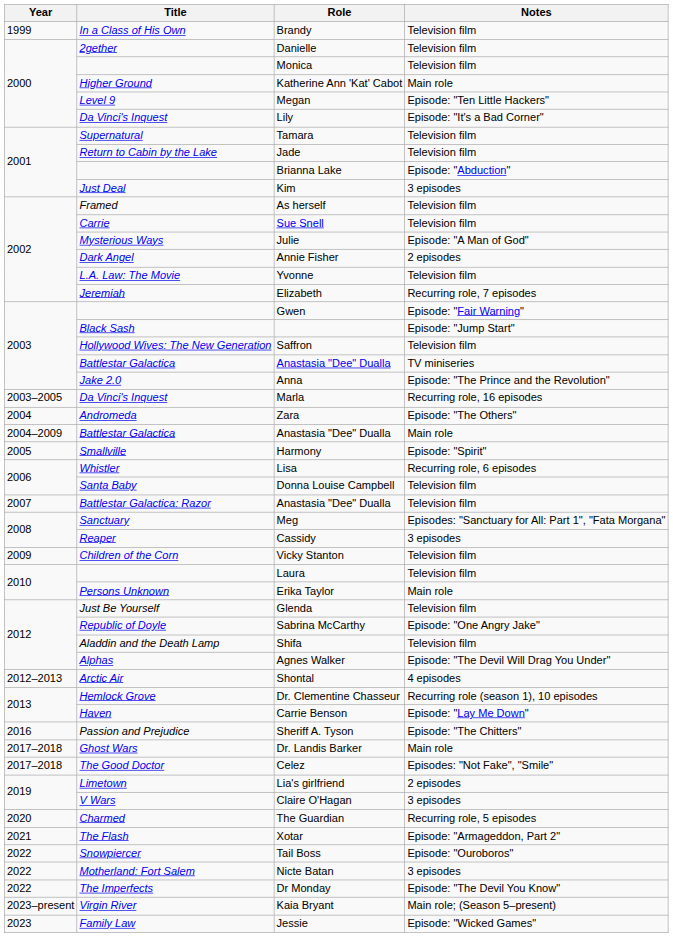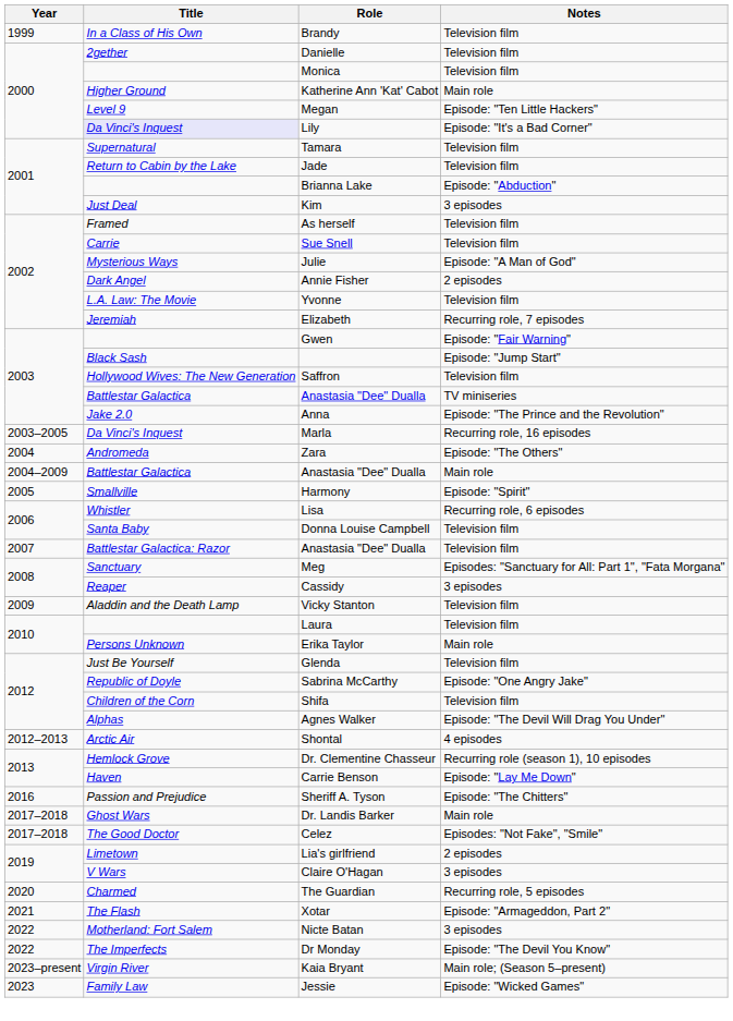 <table class="wikitable sortable">
 <tr>
 <th>Year</th>
 <th>Title</th>
 <th>Role</th>
 <th class="unsortable">Notes</th>
 </tr>
 <tr>
 <td>1999</td>
 <td><em><a href='#'>In a Class of His Own</a></em></td>
 <td>Brandy</td>
 <td>Television film</td>
 </tr>
 <tr>
 <td rowspan="5">2000</td>
 <td><em><a href='#'>2gether</a></em></td>
 <td>Danielle</td>
 <td>Television film</td>
 </tr>
 <tr>
 <td><em></em></td>
 <td>Monica</td>
 <td>Television film</td>
 </tr>
 <tr>
 <td><em><a href='#'>Higher Ground</a></em></td>
 <td>Katherine Ann 'Kat' Cabot</td>
 <td>Main role</td>
 </tr>
 <tr>
 <td><em><a href='#'>Level 9</a></em></td>
 <td>Megan</td>
 <td>Episode: "Ten Little Hackers"</td>
 </tr>
 <tr>
-<td><em><a href='#'>Da Vinci's Inquest</a></em></td>
+<td style="background: lavender;"><em><a href='#'>Da Vinci's Inquest</a></em></td>
 <td>Lily</td>
 <td>Episode: "It's a Bad Corner"</td>
 </tr>
 <tr>
 <td rowspan="4">2001</td>
 <td><em><a href='#'>Supernatural</a></em></td>
 <td>Tamara</td>
 <td>Television film</td>
 </tr>
 <tr>
 <td><em><a href='#'>Return to Cabin by the Lake</a></em></td>
 <td>Jade</td>
 <td>Television film</td>
 </tr>
 <tr>
 <td><em></em></td>
 <td>Brianna Lake</td>
 <td>Episode: "<a href='#'>Abduction</a>"</td>
 </tr>
 <tr>
 <td><em><a href='#'>Just Deal</a></em></td>
 <td>Kim</td>
 <td>3 episodes</td>
 </tr>
 <tr>
 <td rowspan="6">2002</td>
 <td><em>Framed</em></td>
 <td>As herself</td>
 <td>Television film</td>
 </tr>
 <tr>
 <td><em><a href='#'>Carrie</a></em></td>
 <td><a href='#'>Sue Snell</a></td>
 <td>Television film</td>
 </tr>
 <tr>
 <td><em><a href='#'>Mysterious Ways</a></em></td>
 <td>Julie</td>
 <td>Episode: "A Man of God"</td>
 </tr>
 <tr>
 <td><em><a href='#'>Dark Angel</a></em></td>
 <td>Annie Fisher</td>
 <td>2 episodes</td>
 </tr>
 <tr>
 <td><em><a href='#'>L.A. Law: The Movie</a></em></td>
 <td>Yvonne</td>
 <td>Television film</td>
 </tr>
 <tr>
 <td><em><a href='#'>Jeremiah</a></em></td>
 <td>Elizabeth</td>
 <td>Recurring role, 7 episodes</td>
 </tr>
 <tr>
 <td rowspan="5">2003</td>
 <td><em></em></td>
 <td>Gwen</td>
 <td>Episode: "<a href='#'>Fair Warning</a>"</td>
 </tr>
 <tr>
 <td><em><a href='#'>Black Sash</a></em></td>
 <td></td>
 <td>Episode: "Jump Start"</td>
 </tr>
 <tr>
 <td><em><a href='#'>Hollywood Wives: The New Generation</a></em></td>
 <td>Saffron</td>
 <td>Television film</td>
 </tr>
 <tr>
 <td><em><a href='#'>Battlestar Galactica</a></em></td>
 <td><a href='#'>Anastasia "Dee" Dualla</a></td>
 <td>TV miniseries</td>
 </tr>
 <tr>
 <td><em><a href='#'>Jake 2.0</a></em></td>
 <td>Anna</td>
 <td>Episode: "The Prince and the Revolution"</td>
 </tr>
 <tr>
 <td>2003–2005</td>
 <td><em><a href='#'>Da Vinci's Inquest</a></em></td>
 <td>Marla</td>
 <td>Recurring role, 16 episodes</td>
 </tr>
 <tr>
 <td>2004</td>
 <td><em><a href='#'>Andromeda</a></em></td>
 <td>Zara</td>
 <td>Episode: "The Others"</td>
 </tr>
 <tr>
 <td>2004–2009</td>
 <td><em><a href='#'>Battlestar Galactica</a></em></td>
 <td>Anastasia "Dee" Dualla</td>
 <td>Main role</td>
 </tr>
 <tr>
 <td>2005</td>
 <td><em><a href='#'>Smallville</a></em></td>
 <td>Harmony</td>
 <td>Episode: "Spirit"</td>
 </tr>
 <tr>
 <td rowspan="2">2006</td>
 <td><em><a href='#'>Whistler</a></em></td>
 <td>Lisa</td>
 <td>Recurring role, 6 episodes</td>
 </tr>
 <tr>
 <td><em><a href='#'>Santa Baby</a></em></td>
 <td>Donna Louise Campbell</td>
 <td>Television film</td>
 </tr>
 <tr>
 <td>2007</td>
 <td><em><a href='#'>Battlestar Galactica: Razor</a></em></td>
 <td>Anastasia "Dee" Dualla</td>
 <td>Television film</td>
 </tr>
 <tr>
 <td rowspan="2">2008</td>
 <td><em><a href='#'>Sanctuary</a></em></td>
 <td>Meg</td>
 <td>Episodes: "Sanctuary for All: Part 1", "Fata Morgana"</td>
 </tr>
 <tr>
 <td><em><a href='#'>Reaper</a></em></td>
 <td>Cassidy</td>
 <td>3 episodes</td>
 </tr>
 <tr>
 <td>2009</td>
-<td><em><a href='#'>Children of the Corn</a></em></td>
+<td><em>Aladdin and the Death Lamp</em></td>
 <td>Vicky Stanton</td>
 <td>Television film</td>
 </tr>
 <tr>
 <td rowspan="2">2010</td>
 <td><em></em></td>
 <td>Laura</td>
 <td>Television film</td>
 </tr>
 <tr>
 <td><em><a href='#'>Persons Unknown</a></em></td>
 <td>Erika Taylor</td>
 <td>Main role</td>
 </tr>
 <tr>
 <td rowspan="4">2012</td>
 <td><em>Just Be Yourself</em></td>
 <td>Glenda</td>
 <td>Television film</td>
 </tr>
 <tr>
 <td><em><a href='#'>Republic of Doyle</a></em></td>
 <td>Sabrina McCarthy</td>
 <td>Episode: "One Angry Jake"</td>
 </tr>
 <tr>
-<td><em>Aladdin and the Death Lamp</em></td>
+<td><em><a href='#'>Children of the Corn</a></em></td>
 <td>Shifa</td>
 <td>Television film</td>
 </tr>
 <tr>
 <td><em><a href='#'>Alphas</a></em></td>
 <td>Agnes Walker</td>
 <td>Episode: "The Devil Will Drag You Under"</td>
 </tr>
 <tr>
 <td>2012–2013</td>
 <td><em><a href='#'>Arctic Air</a></em></td>
 <td>Shontal</td>
 <td>4 episodes</td>
 </tr>
 <tr>
 <td rowspan="2">2013</td>
 <td><em><a href='#'>Hemlock Grove</a></em></td>
 <td>Dr. Clementine Chasseur</td>
 <td>Recurring role (season 1), 10 episodes</td>
 </tr>
 <tr>
 <td><em><a href='#'>Haven</a></em></td>
 <td>Carrie Benson</td>
 <td>Episode: "<a href='#'>Lay Me Down</a>"</td>
 </tr>
 <tr>
 <td>2016</td>
 <td><em>Passion and Prejudice</em></td>
 <td>Sheriff A. Tyson</td>
 <td>Episode: "The Chitters"</td>
 </tr>
 <tr>
 <td>2017–2018</td>
 <td><em><a href='#'>Ghost Wars</a></em></td>
 <td>Dr. Landis Barker</td>
 <td>Main role</td>
 </tr>
 <tr>
 <td>2017–2018</td>
 <td data-sort-value="Good Doctor, The"><em><a href='#'>The Good Doctor</a></em></td>
 <td>Celez</td>
 <td>Episodes: "Not Fake", "Smile"</td>
 </tr>
 <tr>
 <td rowspan="2">2019</td>
 <td><em><a href='#'>Limetown</a></em></td>
 <td>Lia's girlfriend</td>
 <td>2 episodes</td>
 </tr>
 <tr>
 <td><em><a href='#'>V Wars</a></em></td>
 <td>Claire O'Hagan</td>
 <td>3 episodes</td>
 </tr>
 <tr>
 <td>2020</td>
 <td><em><a href='#'>Charmed</a></em></td>
 <td>The Guardian</td>
 <td>Recurring role, 5 episodes</td>
 </tr>
 <tr>
 <td>2021</td>
 <td data-sort-value="Flash, The"><em><a href='#'>The Flash</a></em></td>
 <td>Xotar</td>
 <td>Episode: "Armageddon, Part 2"</td>
 </tr>
 <tr>
 <td>2022</td>
-<td><em><a href='#'>Snowpiercer</a></em></td>
-<td>Tail Boss</td>
-<td>Episode: "Ouroboros"</td>
-</tr>
-<tr>
-<td>2022</td>
 <td><em><a href='#'>Motherland: Fort Salem</a></em></td>
 <td>Nicte Batan</td>
 <td>3 episodes</td>
 </tr>
 <tr>
 <td>2022</td>
 <td data-sort-value="Imperfects, The"><em><a href='#'>The Imperfects</a></em></td>
 <td>Dr Monday</td>
 <td>Episode: "The Devil You Know"</td>
 </tr>
 <tr>
 <td>2023–present</td>
 <td><a href='#'><em>Virgin River</em></a></td>
 <td>Kaia Bryant</td>
 <td>Main role; (Season 5–present)</td>
 </tr>
 <tr>
 <td>2023</td>
 <td><em><a href='#'>Family Law</a></em></td>
 <td>Jessie</td>
 <td>Episode: "Wicked Games"</td>
 </tr>
 </table>
